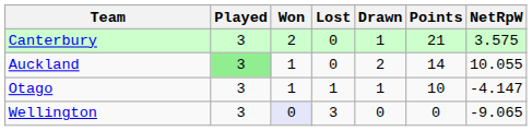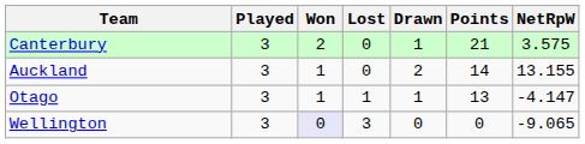 <table class="wikitable" style="text-align:center;">
 <tr>
 <th width=175>Team</th>
 <th style="width:30px;" abbr="Played">Played</th>
 <th style="width:30px;" abbr="Won">Won</th>
 <th style="width:30px;" abbr="Lost">Lost</th>
 <th style="width:30px;" abbr="Drawn">Drawn</th>
 <th style="width:30px;" abbr="Points">Points</th>
 <th style="width:30px;" abbr="NetRpW">NetRpW</th>
 </tr>
 <tr style="background:#cfc">
 <td style="text-align:left;"><a href='#'>Canterbury</a></td>
 <td>3</td>
 <td>2</td>
 <td>0</td>
 <td>1</td>
 <td>21</td>
 <td>3.575</td>
 </tr>
 <tr>
 <td style="text-align:left;"><a href='#'>Auckland</a></td>
-<td style="background: lightgreen;">3</td>
+<td>3</td>
 <td>1</td>
 <td>0</td>
 <td>2</td>
 <td>14</td>
-<td>10.055</td>
+<td>13.155</td>
 </tr>
 <tr>
 <td style="text-align:left;"><a href='#'>Otago</a></td>
 <td>3</td>
 <td>1</td>
 <td>1</td>
 <td>1</td>
-<td>10</td>
+<td>13</td>
 <td>-4.147</td>
 </tr>
 <tr>
 <td style="text-align:left;"><a href='#'>Wellington</a></td>
 <td>3</td>
 <td style="background: lavender;">0</td>
 <td>3</td>
 <td>0</td>
 <td>0</td>
 <td>-9.065</td>
 </tr>
 </table>
